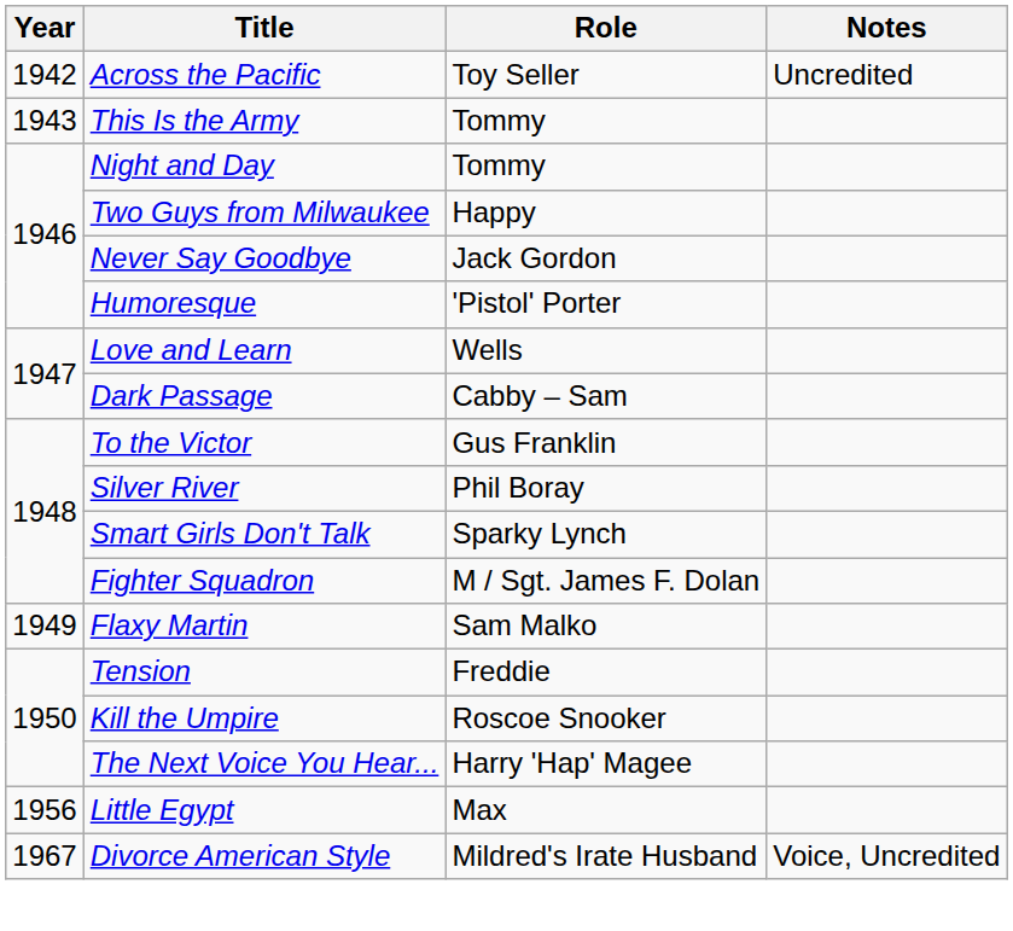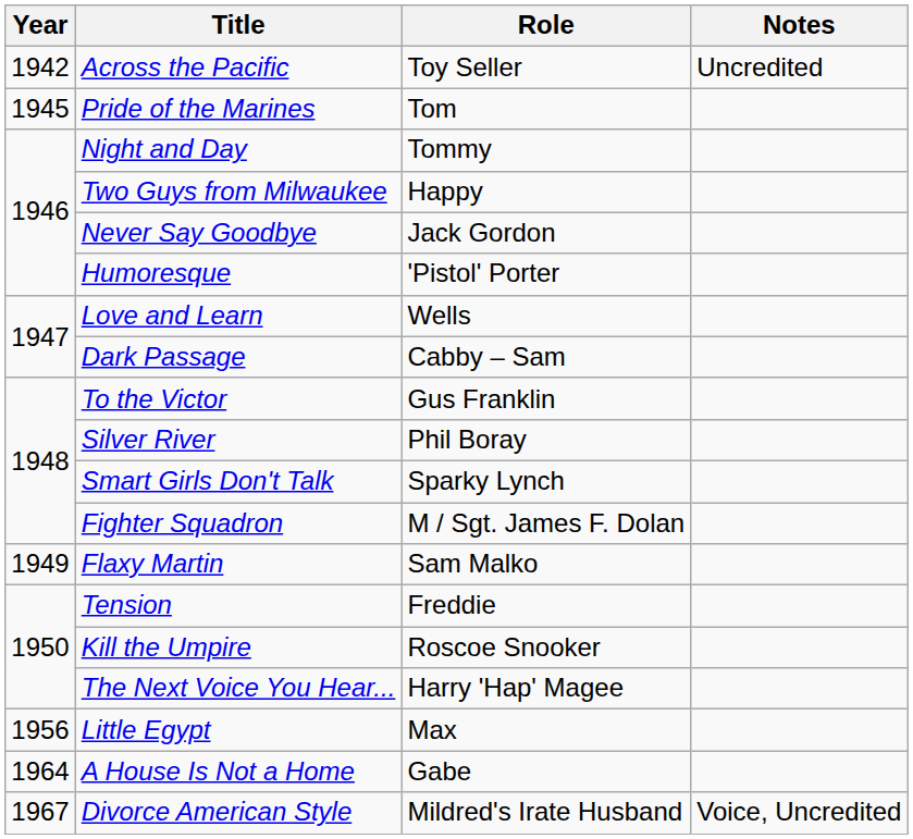 <table class="wikitable">
 <tr>
 <th>Year</th>
 <th>Title</th>
 <th>Role</th>
 <th>Notes</th>
 </tr>
 <tr>
 <td>1942</td>
 <td><em><a href='#'>Across the Pacific</a></em></td>
 <td>Toy Seller</td>
 <td>Uncredited</td>
 </tr>
 <tr>
-<td>1943</td>
-<td><em><a href='#'>This Is the Army</a></em></td>
-<td>Tommy</td>
+<td>1945</td>
+<td><em><a href='#'>Pride of the Marines</a></em></td>
+<td>Tom</td>
 <td></td>
 </tr>
 <tr>
 <td rowspan=4>1946</td>
 <td><em><a href='#'>Night and Day</a></em></td>
 <td>Tommy</td>
 <td></td>
 </tr>
 <tr>
 <td><em><a href='#'>Two Guys from Milwaukee</a></em></td>
 <td>Happy</td>
 <td></td>
 </tr>
 <tr>
 <td><em><a href='#'>Never Say Goodbye</a></em></td>
 <td>Jack Gordon</td>
 <td></td>
 </tr>
 <tr>
 <td><em><a href='#'>Humoresque</a></em></td>
 <td>'Pistol' Porter</td>
 <td></td>
 </tr>
 <tr>
 <td rowspan=2>1947</td>
 <td><em><a href='#'>Love and Learn</a></em></td>
 <td>Wells</td>
 <td></td>
 </tr>
 <tr>
 <td><em><a href='#'>Dark Passage</a></em></td>
 <td>Cabby – Sam</td>
 <td></td>
 </tr>
 <tr>
 <td rowspan=4>1948</td>
 <td><em><a href='#'>To the Victor</a></em></td>
 <td>Gus Franklin</td>
 <td></td>
 </tr>
 <tr>
 <td><em><a href='#'>Silver River</a></em></td>
 <td>Phil Boray</td>
 <td></td>
 </tr>
 <tr>
 <td><em><a href='#'>Smart Girls Don't Talk</a></em></td>
 <td>Sparky Lynch</td>
 <td></td>
 </tr>
 <tr>
 <td><em><a href='#'>Fighter Squadron</a></em></td>
 <td>M / Sgt. James F. Dolan</td>
 <td></td>
 </tr>
 <tr>
 <td>1949</td>
 <td><em><a href='#'>Flaxy Martin</a></em></td>
 <td>Sam Malko</td>
 <td></td>
 </tr>
 <tr>
 <td rowspan=3>1950</td>
 <td><em><a href='#'>Tension</a></em></td>
 <td>Freddie</td>
 <td></td>
 </tr>
 <tr>
 <td><em><a href='#'>Kill the Umpire</a></em></td>
 <td>Roscoe Snooker</td>
 <td></td>
 </tr>
 <tr>
 <td><em><a href='#'>The Next Voice You Hear...</a></em></td>
 <td>Harry 'Hap' Magee</td>
 <td></td>
 </tr>
 <tr>
 <td>1956</td>
 <td><em><a href='#'>Little Egypt</a></em></td>
 <td>Max</td>
 <td></td>
 </tr>
 <tr>
+<td>1964</td>
+<td><em><a href='#'>A House Is Not a Home</a></em></td>
+<td>Gabe</td>
+<td></td>
+</tr>
+<tr>
 <td>1967</td>
 <td><em><a href='#'>Divorce American Style</a></em></td>
 <td>Mildred's Irate Husband</td>
 <td>Voice, Uncredited</td>
 </tr>
 </table>
